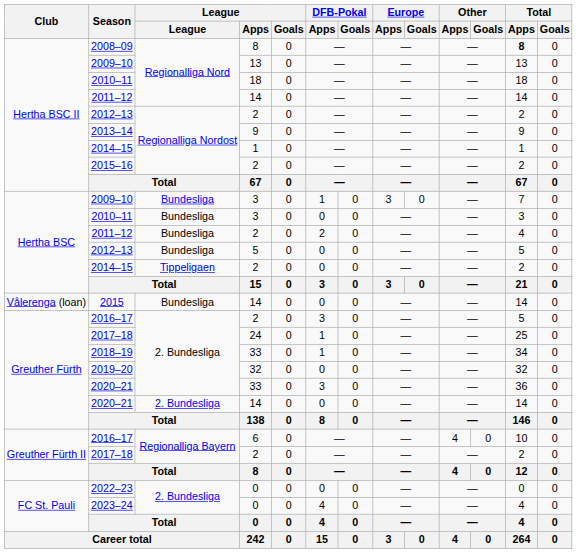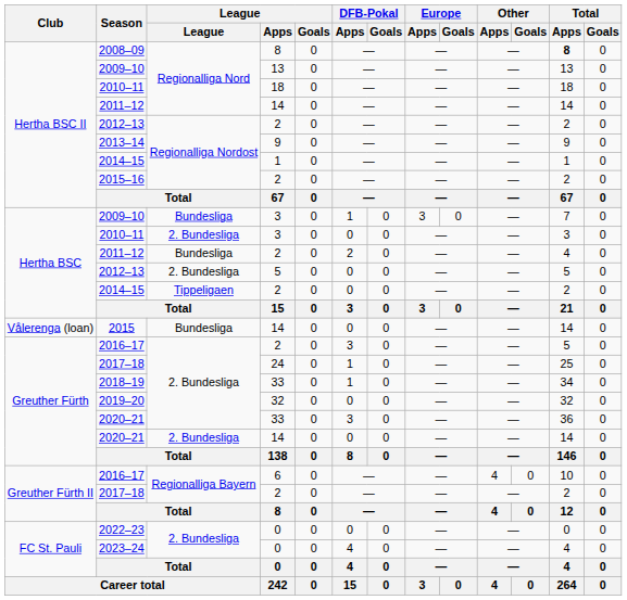 <table class="wikitable" style="text-align:center">
 <tr>
 <th rowspan="2">Club</th>
 <th rowspan="2">Season</th>
 <th colspan="3">League</th>
 <th colspan="2"><a href='#'>DFB-Pokal</a></th>
 <th colspan="2"><a href='#'>Europe</a></th>
 <th colspan="2">Other</th>
 <th colspan="2">Total</th>
 </tr>
 <tr>
 <th>League</th>
 <th>Apps</th>
 <th>Goals</th>
 <th>Apps</th>
 <th>Goals</th>
 <th>Apps</th>
 <th>Goals</th>
 <th>Apps</th>
 <th>Goals</th>
 <th>Apps</th>
 <th>Goals</th>
 </tr>
 <tr>
 <td rowspan="9"><a href='#'>Hertha BSC II</a></td>
 <td><a href='#'>2008–09</a></td>
 <td rowspan="4"><a href='#'>Regionalliga Nord</a></td>
 <td>8</td>
 <td>0</td>
 <td colspan="2">—</td>
 <td colspan="2">—</td>
 <td colspan="2">—</td>
 <td><strong>8</strong></td>
 <td>0</td>
 </tr>
 <tr>
 <td><a href='#'>2009–10</a></td>
 <td>13</td>
 <td>0</td>
 <td colspan="2">—</td>
 <td colspan="2">—</td>
 <td colspan="2">—</td>
 <td>13</td>
 <td>0</td>
 </tr>
 <tr>
 <td><a href='#'>2010–11</a></td>
 <td>18</td>
 <td>0</td>
 <td colspan="2">—</td>
 <td colspan="2">—</td>
 <td colspan="2">—</td>
 <td>18</td>
 <td>0</td>
 </tr>
 <tr>
 <td><a href='#'>2011–12</a></td>
 <td>14</td>
 <td>0</td>
 <td colspan="2">—</td>
 <td colspan="2">—</td>
 <td colspan="2">—</td>
 <td>14</td>
 <td>0</td>
 </tr>
 <tr>
 <td><a href='#'>2012–13</a></td>
 <td rowspan="4"><a href='#'>Regionalliga Nordost</a></td>
 <td>2</td>
 <td>0</td>
 <td colspan="2">—</td>
 <td colspan="2">—</td>
 <td colspan="2">—</td>
 <td>2</td>
 <td>0</td>
 </tr>
 <tr>
 <td><a href='#'>2013–14</a></td>
 <td>9</td>
 <td>0</td>
 <td colspan="2">—</td>
 <td colspan="2">—</td>
 <td colspan="2">—</td>
 <td>9</td>
 <td>0</td>
 </tr>
 <tr>
 <td><a href='#'>2014–15</a></td>
 <td>1</td>
 <td>0</td>
 <td colspan="2">—</td>
 <td colspan="2">—</td>
 <td colspan="2">—</td>
 <td>1</td>
 <td>0</td>
 </tr>
 <tr>
 <td><a href='#'>2015–16</a></td>
 <td>2</td>
 <td>0</td>
 <td colspan="2">—</td>
 <td colspan="2">—</td>
 <td colspan="2">—</td>
 <td>2</td>
 <td>0</td>
 </tr>
 <tr>
 <th colspan="2">Total</th>
 <th>67</th>
 <th>0</th>
 <th colspan="2">—</th>
 <th colspan="2">—</th>
 <th colspan="2">—</th>
 <th>67</th>
 <th>0</th>
 </tr>
 <tr>
 <td rowspan="6"><a href='#'>Hertha BSC</a></td>
 <td><a href='#'>2009–10</a></td>
 <td><a href='#'>Bundesliga</a></td>
 <td>3</td>
 <td>0</td>
 <td>1</td>
 <td>0</td>
 <td>3</td>
 <td>0</td>
 <td colspan="2">—</td>
 <td>7</td>
 <td>0</td>
 </tr>
 <tr>
 <td><a href='#'>2010–11</a></td>
-<td>Bundesliga</td>
+<td><a href='#'>2. Bundesliga</a></td>
 <td>3</td>
 <td>0</td>
 <td>0</td>
 <td>0</td>
 <td colspan="2">—</td>
 <td colspan="2">—</td>
 <td>3</td>
 <td>0</td>
 </tr>
 <tr>
 <td><a href='#'>2011–12</a></td>
 <td>Bundesliga</td>
 <td>2</td>
 <td>0</td>
 <td>2</td>
 <td>0</td>
 <td colspan="2">—</td>
 <td colspan="2">—</td>
 <td>4</td>
 <td>0</td>
 </tr>
 <tr>
 <td><a href='#'>2012–13</a></td>
-<td>Bundesliga</td>
+<td>2. Bundesliga</td>
 <td>5</td>
 <td>0</td>
 <td>0</td>
 <td>0</td>
 <td colspan="2">—</td>
 <td colspan="2">—</td>
 <td>5</td>
 <td>0</td>
 </tr>
 <tr>
 <td><a href='#'>2014–15</a></td>
 <td><a href='#'>Tippeligaen</a></td>
 <td>2</td>
 <td>0</td>
 <td>0</td>
 <td>0</td>
 <td colspan="2">—</td>
 <td colspan="2">—</td>
 <td>2</td>
 <td>0</td>
 </tr>
 <tr>
 <th colspan="2">Total</th>
 <th>15</th>
 <th>0</th>
 <th>3</th>
 <th>0</th>
 <th>3</th>
 <th>0</th>
 <th colspan="2">—</th>
 <th>21</th>
 <th>0</th>
 </tr>
 <tr>
 <td><a href='#'>Vålerenga</a> (loan)</td>
 <td><a href='#'>2015</a></td>
 <td>Bundesliga</td>
 <td>14</td>
 <td>0</td>
 <td>0</td>
 <td>0</td>
 <td colspan="2">—</td>
 <td colspan="2">—</td>
 <td>14</td>
 <td>0</td>
 </tr>
 <tr>
 <td rowspan="7"><a href='#'>Greuther Fürth</a></td>
 <td><a href='#'>2016–17</a></td>
 <td rowspan="5">2. Bundesliga</td>
 <td>2</td>
 <td>0</td>
 <td>3</td>
 <td>0</td>
 <td colspan="2">—</td>
 <td colspan="2">—</td>
 <td>5</td>
 <td>0</td>
 </tr>
 <tr>
 <td><a href='#'>2017–18</a></td>
 <td>24</td>
 <td>0</td>
 <td>1</td>
 <td>0</td>
 <td colspan="2">—</td>
 <td colspan="2">—</td>
 <td>25</td>
 <td>0</td>
 </tr>
 <tr>
 <td><a href='#'>2018–19</a></td>
 <td>33</td>
 <td>0</td>
 <td>1</td>
 <td>0</td>
 <td colspan="2">—</td>
 <td colspan="2">—</td>
 <td>34</td>
 <td>0</td>
 </tr>
 <tr>
 <td><a href='#'>2019–20</a></td>
 <td>32</td>
 <td>0</td>
 <td>0</td>
 <td>0</td>
 <td colspan="2">—</td>
 <td colspan="2">—</td>
 <td>32</td>
 <td>0</td>
 </tr>
 <tr>
 <td><a href='#'>2020–21</a></td>
 <td>33</td>
 <td>0</td>
 <td>3</td>
 <td>0</td>
 <td colspan="2">—</td>
 <td colspan="2">—</td>
 <td>36</td>
 <td>0</td>
 </tr>
 <tr>
 <td><a href='#'>2020–21</a></td>
 <td><a href='#'>2. Bundesliga</a></td>
 <td>14</td>
 <td>0</td>
 <td>0</td>
 <td>0</td>
 <td colspan="2">—</td>
 <td colspan="2">—</td>
 <td>14</td>
 <td>0</td>
 </tr>
 <tr>
 <th colspan="2">Total</th>
 <th>138</th>
 <th>0</th>
 <th>8</th>
 <th>0</th>
 <th colspan="2">—</th>
 <th colspan="2">—</th>
 <th>146</th>
 <th>0</th>
 </tr>
 <tr>
 <td rowspan="3"><a href='#'>Greuther Fürth II</a></td>
 <td><a href='#'>2016–17</a></td>
 <td rowspan="2"><a href='#'>Regionalliga Bayern</a></td>
 <td>6</td>
 <td>0</td>
 <td colspan="2">—</td>
 <td colspan="2">—</td>
 <td>4</td>
 <td>0</td>
 <td>10</td>
 <td>0</td>
 </tr>
 <tr>
 <td><a href='#'>2017–18</a></td>
 <td>2</td>
 <td>0</td>
 <td colspan="2">—</td>
 <td colspan="2">—</td>
 <td colspan="2">—</td>
 <td>2</td>
 <td>0</td>
 </tr>
 <tr>
 <th colspan="2">Total</th>
 <th>8</th>
 <th>0</th>
 <th colspan="2">—</th>
 <th colspan="2">—</th>
 <th>4</th>
 <th>0</th>
 <th>12</th>
 <th>0</th>
 </tr>
 <tr>
 <td rowspan="3"><a href='#'>FC St. Pauli</a></td>
 <td><a href='#'>2022–23</a></td>
 <td rowspan="2"><a href='#'>2. Bundesliga</a></td>
 <td>0</td>
 <td>0</td>
 <td>0</td>
 <td>0</td>
 <td colspan="2">—</td>
 <td colspan="2">—</td>
 <td>0</td>
 <td>0</td>
 </tr>
 <tr>
 <td><a href='#'>2023–24</a></td>
 <td>0</td>
 <td>0</td>
 <td>4</td>
 <td>0</td>
 <td colspan="2">—</td>
 <td colspan="2">—</td>
 <td>4</td>
 <td>0</td>
 </tr>
 <tr>
 <th colspan="2">Total</th>
 <th>0</th>
 <th>0</th>
 <th>4</th>
 <th>0</th>
 <th colspan="2">—</th>
 <th colspan="2">—</th>
 <th>4</th>
 <th>0</th>
 </tr>
 <tr>
 <th colspan="3">Career total</th>
 <th>242</th>
 <th>0</th>
 <th>15</th>
 <th>0</th>
 <th>3</th>
 <th>0</th>
 <th>4</th>
 <th>0</th>
 <th>264</th>
 <th>0</th>
 </tr>
 </table>
